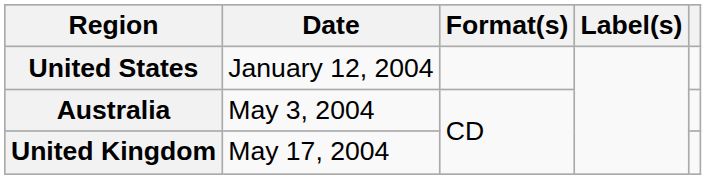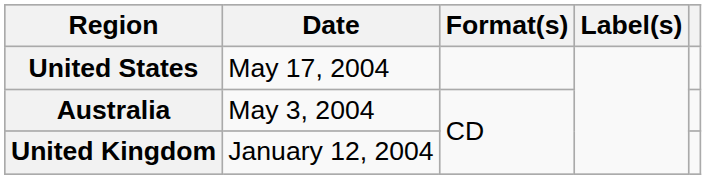 <table class="wikitable plainrowheaders">
 <tr>
 <th scope="col">Region</th>
 <th scope="col">Date</th>
 <th scope="col">Format(s)</th>
 <th scope="col">Label(s)</th>
 <th scope="col"></th>
 </tr>
 <tr>
 <th scope="row">United States</th>
-<td>January 12, 2004</td>
+<td>May 17, 2004</td>
 <td></td>
 <td rowspan="3"></td>
 <td></td>
 </tr>
 <tr>
 <th scope="row">Australia</th>
 <td>May 3, 2004</td>
 <td rowspan="2">CD</td>
 <td></td>
 </tr>
 <tr>
 <th scope="row">United Kingdom</th>
-<td>May 17, 2004</td>
+<td>January 12, 2004</td>
 <td></td>
 </tr>
 </table>
